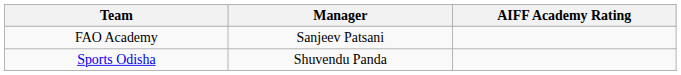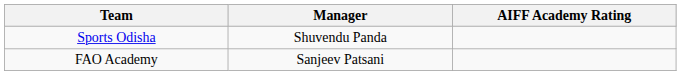 <table class="wikitable" style="border: 1px solid #ADADAD; margin-bottom: 10px; padding-bottom: 5px;">
 <tr style="background:#adadad; text-align:left;">
 <th style="text-align:center;width:250px;">Team</th>
 <th style="text-align:center;width:250px;">Manager</th>
 <th style="text-align:center;width:250px;">AIFF Academy Rating</th>
 </tr>
 <tr>
+<td style="text-align:center;"><a href='#'>Sports Odisha</a></td>
+<td style="text-align:center;">Shuvendu Panda</td>
+<td style="text-align:center;">  </td>
+</tr>
+<tr>
 <td style="text-align:center;">FAO Academy</td>
 <td style="text-align:center;">Sanjeev Patsani</td>
 <td style="text-align:center;"></td>
 </tr>
-<tr>
-<td style="text-align:center;"><a href='#'>Sports Odisha</a></td>
-<td style="text-align:center;">Shuvendu Panda</td>
-<td style="text-align:center;">  </td>
-</tr>
 </table>
